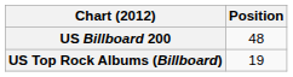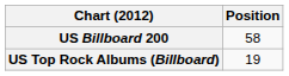 <table class="wikitable sortable plainrowheaders" style="text-align:center">
 <tr>
 <th scope="col">Chart (2012)</th>
 <th scope="col">Position</th>
 </tr>
 <tr>
 <th scope="row">US <em>Billboard</em> 200</th>
-<td>48</td>
+<td>58</td>
 </tr>
 <tr>
 <th scope="row">US Top Rock Albums (<em>Billboard</em>)</th>
 <td>19</td>
 </tr>
 </table>
